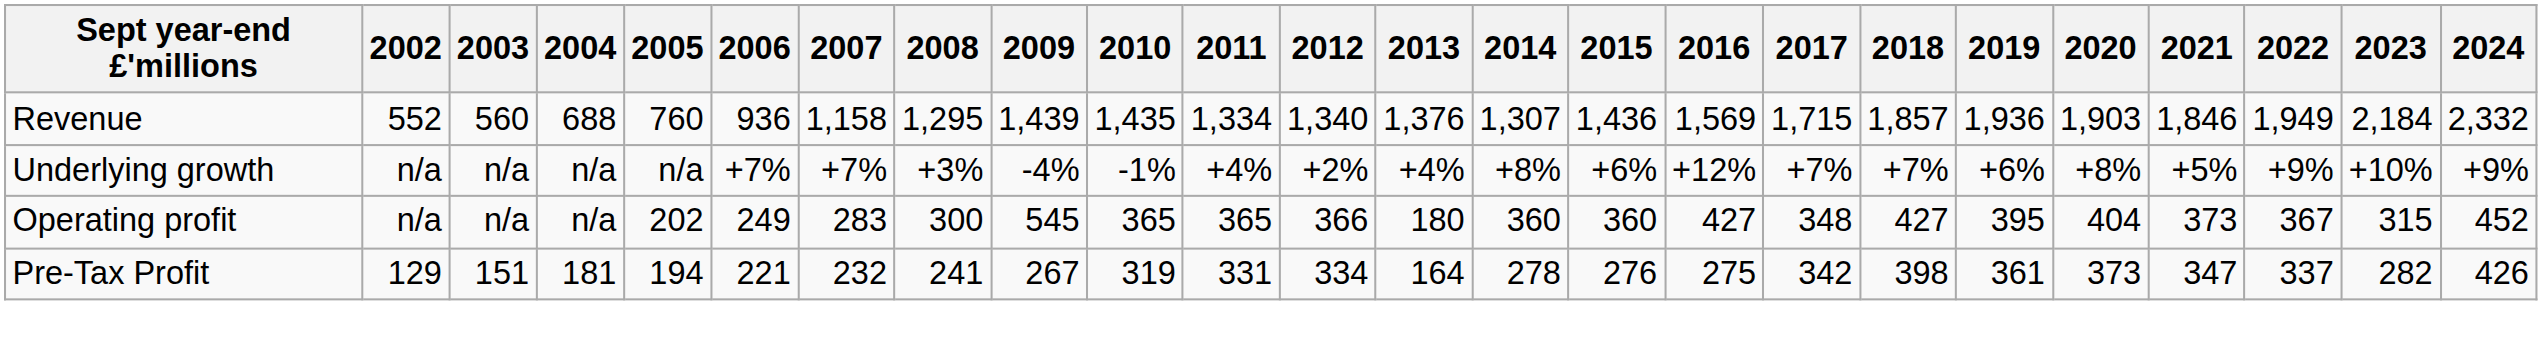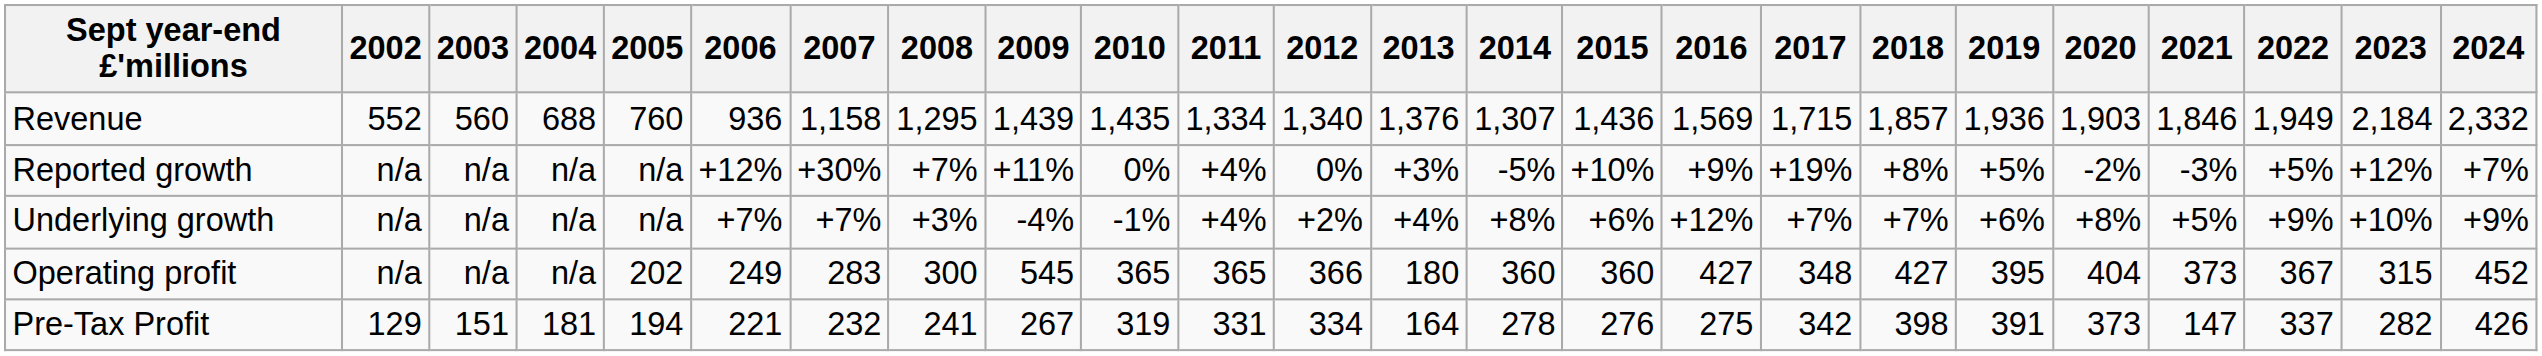 <table class="wikitable">
 <tr>
 <th>Sept year-end £'millions</th>
 <th>2002</th>
 <th>2003</th>
 <th>2004</th>
 <th>2005</th>
 <th>2006</th>
 <th>2007</th>
 <th>2008</th>
 <th>2009</th>
 <th>2010</th>
 <th>2011</th>
 <th>2012</th>
 <th>2013</th>
 <th>2014</th>
 <th>2015</th>
 <th>2016</th>
 <th>2017</th>
 <th>2018</th>
 <th>2019</th>
 <th>2020</th>
 <th>2021</th>
 <th>2022</th>
 <th>2023</th>
 <th>2024</th>
 </tr>
 <tr>
 <td>Revenue</td>
 <td align=right>552</td>
 <td align=right>560</td>
 <td align=right>688</td>
 <td align=right>760</td>
 <td align=right>936</td>
 <td align=right>1,158</td>
 <td align=right>1,295</td>
 <td align=right>1,439</td>
 <td align=right>1,435</td>
 <td align=right>1,334</td>
 <td align=right>1,340</td>
 <td align=right>1,376</td>
 <td align=right>1,307</td>
 <td align=right>1,436</td>
 <td align=right>1,569</td>
 <td align=right>1,715</td>
 <td align=right>1,857</td>
 <td align=right>1,936</td>
 <td align=right>1,903</td>
 <td align=right>1,846</td>
 <td align=right>1,949</td>
 <td align=right>2,184</td>
 <td align=right>2,332</td>
+</tr>
+<tr>
+<td>Reported growth</td>
+<td align=right>n/a</td>
+<td align=right>n/a</td>
+<td align=right>n/a</td>
+<td align=right>n/a</td>
+<td align=right>+12%</td>
+<td align=right>+30%</td>
+<td align=right>+7%</td>
+<td align=right>+11%</td>
+<td align=right>0%</td>
+<td align=right>+4%</td>
+<td align=right>0%</td>
+<td align=right>+3%</td>
+<td align=right>-5%</td>
+<td align=right>+10%</td>
+<td align=right>+9%</td>
+<td align=right>+19%</td>
+<td align=right>+8%</td>
+<td align=right>+5%</td>
+<td align=right>-2%</td>
+<td align=right>-3%</td>
+<td align=right>+5%</td>
+<td align=right>+12%</td>
+<td align=right>+7%</td>
 </tr>
 <tr>
 <td>Underlying growth</td>
 <td align=right>n/a</td>
 <td align=right>n/a</td>
 <td align=right>n/a</td>
 <td align=right>n/a</td>
 <td align=right>+7%</td>
 <td align=right>+7%</td>
 <td align=right>+3%</td>
 <td align=right>-4%</td>
 <td align=right>-1%</td>
 <td align=right>+4%</td>
 <td align=right>+2%</td>
 <td align=right>+4%</td>
 <td align=right>+8%</td>
 <td align=right>+6%</td>
 <td align=right>+12%</td>
 <td align=right>+7%</td>
 <td align=right>+7%</td>
 <td align=right>+6%</td>
 <td align=right>+8%</td>
 <td align=right>+5%</td>
 <td align=right>+9%</td>
 <td align=right>+10%</td>
 <td align=right>+9%</td>
 </tr>
 <tr>
 <td>Operating profit</td>
 <td align=right>n/a</td>
 <td align=right>n/a</td>
 <td align=right>n/a</td>
 <td align=right>202</td>
 <td align=right>249</td>
 <td align=right>283</td>
 <td align=right>300</td>
 <td align=right>545</td>
 <td align=right>365</td>
 <td align=right>365</td>
 <td align=right>366</td>
 <td align=right>180</td>
 <td align=right>360</td>
 <td align=right>360</td>
 <td align=right>427</td>
 <td align=right>348</td>
 <td align=right>427</td>
 <td align=right>395</td>
 <td align=right>404</td>
 <td align=right>373</td>
 <td align=right>367</td>
 <td align=right>315</td>
 <td align=right>452</td>
 </tr>
 <tr>
 <td>Pre-Tax Profit</td>
 <td align=right>129</td>
 <td align=right>151</td>
 <td align=right>181</td>
 <td align=right>194</td>
 <td align=right>221</td>
 <td align=right>232</td>
 <td align=right>241</td>
 <td align=right>267</td>
 <td align=right>319</td>
 <td align=right>331</td>
 <td align=right>334</td>
 <td align=right>164</td>
 <td align=right>278</td>
 <td align=right>276</td>
 <td align=right>275</td>
 <td align=right>342</td>
 <td align=right>398</td>
-<td align=right>361</td>
+<td align=right>391</td>
 <td align=right>373</td>
-<td align=right>347</td>
+<td align=right>147</td>
 <td align=right>337</td>
 <td align=right>282</td>
 <td align=right>426</td>
 </tr>
 </table>
